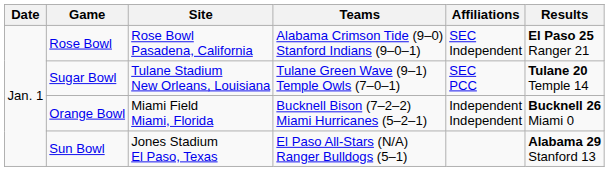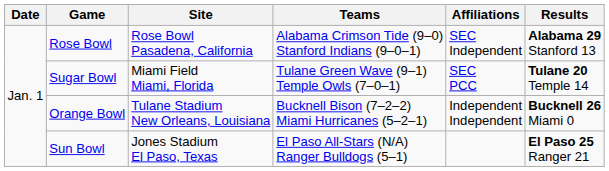 <table class="wikitable" style="font-size:90%;">
 <tr>
 <th>Date</th>
 <th>Game</th>
 <th>Site</th>
 <th>Teams</th>
 <th>Affiliations</th>
 <th>Results</th>
 </tr>
 <tr>
 <td style=white-space:nowrap rowspan=4>Jan. 1</td>
 <td><a href='#'>Rose Bowl</a></td>
 <td><a href='#'>Rose Bowl</a><br><a href='#'>Pasadena, California</a></td>
 <td><a href='#'>Alabama Crimson Tide</a> (9–0) <br> <a href='#'>Stanford Indians</a> (9–0–1)</td>
 <td><a href='#'>SEC</a> <br> Independent</td>
-<td><strong>El Paso 25</strong><br>Ranger 21</td>
+<td><strong>Alabama 29</strong><br>Stanford 13</td>
 </tr>
 <tr>
 <td><a href='#'>Sugar Bowl</a></td>
-<td><a href='#'>Tulane Stadium</a><br><a href='#'>New Orleans, Louisiana</a></td>
+<td>Miami Field <br> <a href='#'>Miami, Florida</a></td>
 <td><a href='#'>Tulane Green Wave</a> (9–1) <br> <a href='#'>Temple Owls</a> (7–0–1)</td>
 <td><a href='#'>SEC</a><br><a href='#'>PCC</a></td>
 <td><strong>Tulane 20</strong><br>Temple 14</td>
 </tr>
 <tr>
 <td><a href='#'>Orange Bowl</a></td>
-<td>Miami Field <br> <a href='#'>Miami, Florida</a></td>
+<td><a href='#'>Tulane Stadium</a><br><a href='#'>New Orleans, Louisiana</a></td>
 <td><a href='#'>Bucknell Bison</a> (7–2–2) <br> <a href='#'>Miami Hurricanes</a> (5–2–1)</td>
 <td>Independent <br> Independent</td>
 <td><strong>Bucknell 26</strong><br>Miami 0</td>
 </tr>
 <tr>
 <td><a href='#'>Sun Bowl</a></td>
 <td>Jones Stadium <br> <a href='#'>El Paso, Texas</a></td>
 <td><a href='#'>El Paso All-Stars</a> (N/A) <br> <a href='#'>Ranger Bulldogs</a> (5–1)</td>
 <td></td>
-<td><strong>Alabama 29</strong><br>Stanford 13</td>
+<td><strong>El Paso 25</strong><br>Ranger 21</td>
 </tr>
 </table>
